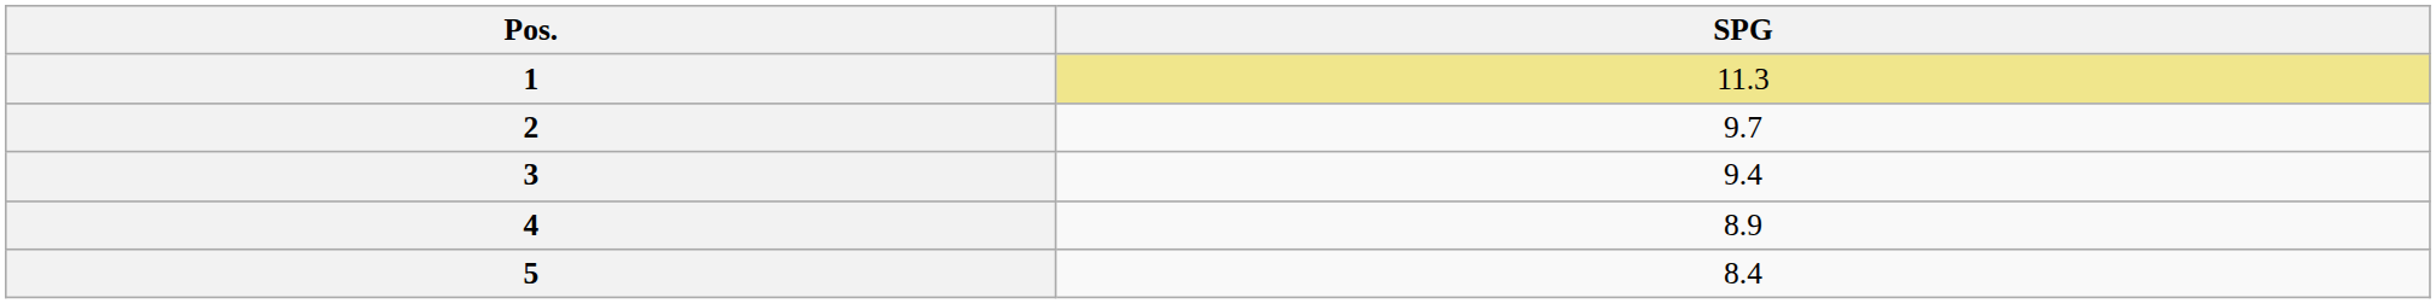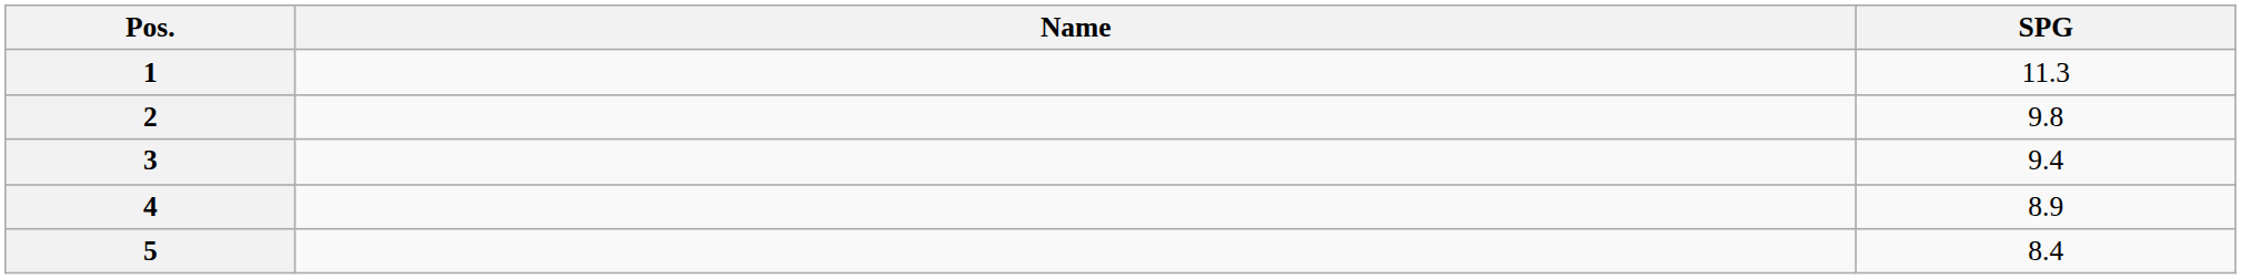 <table class=wikitable width=100% style="text-align:center;">
 <tr>
 <th width="13%">Pos.</th>
+<th width="70%">Name</th>
 <th width="17%">SPG</th>
 </tr>
 <tr>
 <th>1</th>
-<td style="background: khaki;">11.3</td>
+<td align=left></td>
+<td>11.3</td>
 </tr>
 <tr>
 <th>2</th>
-<td>9.7</td>
+<td align=left></td>
+<td>9.8</td>
 </tr>
 <tr>
 <th>3</th>
+<td align=left></td>
 <td>9.4</td>
 </tr>
 <tr>
 <th>4</th>
+<td align=left></td>
 <td>8.9</td>
 </tr>
 <tr>
 <th>5</th>
+<td align=left></td>
 <td>8.4</td>
 </tr>
 </table>
